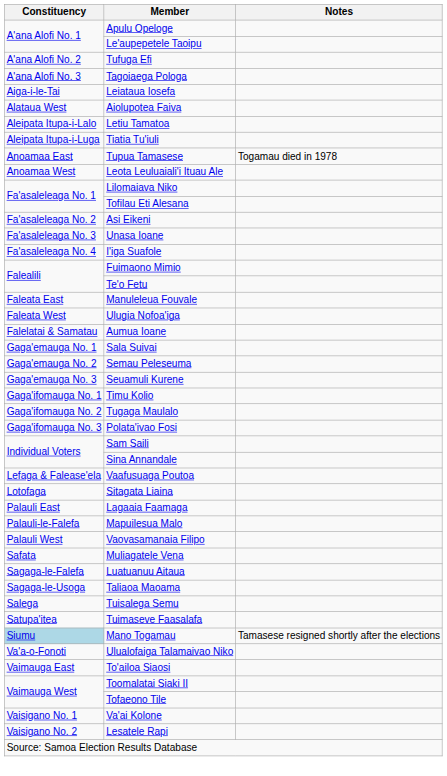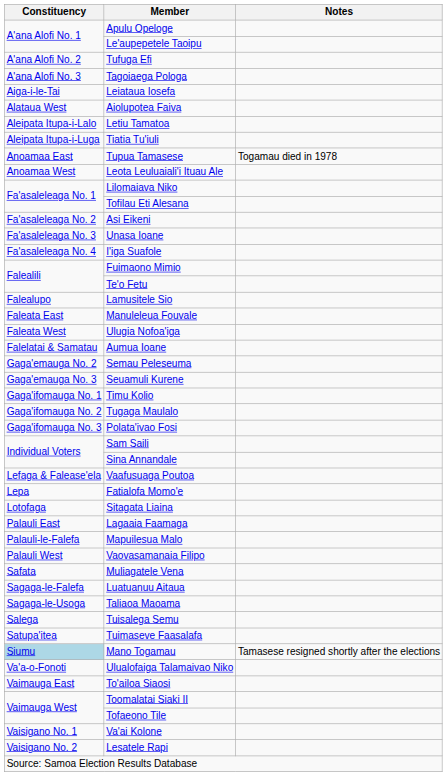 <table class="wikitable sortable">
 <tr>
 <th>Constituency</th>
 <th>Member</th>
 <th>Notes</th>
 </tr>
 <tr>
 <td rowspan=2><a href='#'>A'ana Alofi No. 1</a></td>
 <td><a href='#'>Apulu Opeloge</a></td>
 <td></td>
 </tr>
 <tr>
 <td><a href='#'>Le'aupepetele Taoipu</a></td>
 <td></td>
 </tr>
 <tr>
 <td><a href='#'>A'ana Alofi No. 2</a></td>
 <td><a href='#'>Tufuga Efi</a></td>
 <td></td>
 </tr>
 <tr>
 <td><a href='#'>A'ana Alofi No. 3</a></td>
 <td><a href='#'>Tagoiaega Pologa</a></td>
 <td></td>
 </tr>
 <tr>
 <td><a href='#'>Aiga-i-le-Tai</a></td>
 <td><a href='#'>Leiataua Iosefa</a></td>
 <td></td>
 </tr>
 <tr>
 <td><a href='#'>Alataua West</a></td>
 <td><a href='#'>Aiolupotea Faiva</a></td>
 <td></td>
 </tr>
 <tr>
 <td><a href='#'>Aleipata Itupa-i-Lalo</a></td>
 <td><a href='#'>Letiu Tamatoa</a></td>
 <td></td>
 </tr>
 <tr>
 <td><a href='#'>Aleipata Itupa-i-Luga</a></td>
 <td><a href='#'>Tiatia Tu'iuli</a></td>
 <td></td>
 </tr>
 <tr>
 <td><a href='#'>Anoamaa East</a></td>
 <td><a href='#'>Tupua Tamasese</a></td>
 <td>Togamau died in 1978</td>
 </tr>
 <tr>
 <td><a href='#'>Anoamaa West</a></td>
 <td><a href='#'>Leota Leuluaiali'i Ituau Ale</a></td>
 <td></td>
 </tr>
 <tr>
 <td rowspan=2><a href='#'>Fa'asaleleaga No. 1</a></td>
 <td><a href='#'>Lilomaiava Niko</a></td>
 <td></td>
 </tr>
 <tr>
 <td><a href='#'>Tofilau Eti Alesana</a></td>
 <td></td>
 </tr>
 <tr>
 <td><a href='#'>Fa'asaleleaga No. 2</a></td>
 <td><a href='#'>Asi Eikeni</a></td>
 <td></td>
 </tr>
 <tr>
 <td><a href='#'>Fa'asaleleaga No. 3</a></td>
 <td><a href='#'>Unasa Ioane</a></td>
 <td></td>
 </tr>
 <tr>
 <td><a href='#'>Fa'asaleleaga No. 4</a></td>
 <td><a href='#'>I'iga Suafole</a></td>
 <td></td>
 </tr>
 <tr>
 <td rowspan=2><a href='#'>Falealili</a></td>
 <td><a href='#'>Fuimaono Mimio</a></td>
 <td></td>
 </tr>
 <tr>
 <td><a href='#'>Te'o Fetu</a></td>
 <td></td>
 </tr>
 <tr>
+<td><a href='#'>Falealupo</a></td>
+<td><a href='#'>Lamusitele Sio</a></td>
+<td></td>
+</tr>
+<tr>
 <td><a href='#'>Faleata East</a></td>
 <td><a href='#'>Manuleleua Fouvale</a></td>
 <td></td>
 </tr>
 <tr>
 <td><a href='#'>Faleata West</a></td>
 <td><a href='#'>Ulugia Nofoa'iga</a></td>
 <td></td>
 </tr>
 <tr>
 <td><a href='#'>Falelatai & Samatau</a></td>
 <td><a href='#'>Aumua Ioane</a></td>
-<td></td>
-</tr>
-<tr>
-<td><a href='#'>Gaga'emauga No. 1</a></td>
-<td><a href='#'>Sala Suivai</a></td>
 <td></td>
 </tr>
 <tr>
 <td><a href='#'>Gaga'emauga No. 2</a></td>
 <td><a href='#'>Semau Peleseuma</a></td>
 <td></td>
 </tr>
 <tr>
 <td><a href='#'>Gaga'emauga No. 3</a></td>
 <td><a href='#'>Seuamuli Kurene</a></td>
 <td></td>
 </tr>
 <tr>
 <td><a href='#'>Gaga'ifomauga No. 1</a></td>
 <td><a href='#'>Timu Kolio</a></td>
 <td></td>
 </tr>
 <tr>
 <td><a href='#'>Gaga'ifomauga No. 2</a></td>
 <td><a href='#'>Tugaga Maulalo</a></td>
 <td></td>
 </tr>
 <tr>
 <td><a href='#'>Gaga'ifomauga No. 3</a></td>
 <td><a href='#'>Polata'ivao Fosi</a></td>
 <td></td>
 </tr>
 <tr>
 <td rowspan=2><a href='#'>Individual Voters</a></td>
 <td><a href='#'>Sam Saili</a></td>
 <td></td>
 </tr>
 <tr>
 <td><a href='#'>Sina Annandale</a></td>
 <td></td>
 </tr>
 <tr>
 <td><a href='#'>Lefaga & Falease'ela</a></td>
 <td><a href='#'>Vaafusuaga Poutoa</a></td>
+<td></td>
+</tr>
+<tr>
+<td><a href='#'>Lepa</a></td>
+<td><a href='#'>Fatialofa Momo'e</a></td>
 <td></td>
 </tr>
 <tr>
 <td><a href='#'>Lotofaga</a></td>
 <td><a href='#'>Sitagata Liaina</a></td>
 <td></td>
 </tr>
 <tr>
 <td><a href='#'>Palauli East</a></td>
 <td><a href='#'>Lagaaia Faamaga</a></td>
 <td></td>
 </tr>
 <tr>
 <td><a href='#'>Palauli-le-Falefa</a></td>
 <td><a href='#'>Mapuilesua Malo</a></td>
 <td></td>
 </tr>
 <tr>
 <td><a href='#'>Palauli West</a></td>
 <td><a href='#'>Vaovasamanaia Filipo</a></td>
 <td></td>
 </tr>
 <tr>
 <td><a href='#'>Safata</a></td>
 <td><a href='#'>Muliagatele Vena</a></td>
 <td></td>
 </tr>
 <tr>
 <td><a href='#'>Sagaga-le-Falefa</a></td>
 <td><a href='#'>Luatuanuu Aitaua</a></td>
 <td></td>
 </tr>
 <tr>
 <td><a href='#'>Sagaga-le-Usoga</a></td>
 <td><a href='#'>Taliaoa Maoama</a></td>
 <td></td>
 </tr>
 <tr>
 <td><a href='#'>Salega</a></td>
 <td><a href='#'>Tuisalega Semu</a></td>
 <td></td>
 </tr>
 <tr>
 <td><a href='#'>Satupa'itea</a></td>
 <td><a href='#'>Tuimaseve Faasalafa</a></td>
 <td></td>
 </tr>
 <tr>
 <td style="background: lightblue;"><a href='#'>Siumu</a></td>
 <td><a href='#'>Mano Togamau</a></td>
 <td>Tamasese resigned shortly after the elections</td>
 </tr>
 <tr>
 <td><a href='#'>Va'a-o-Fonoti</a></td>
 <td><a href='#'>Ulualofaiga Talamaivao Niko</a></td>
 <td></td>
 </tr>
 <tr>
 <td><a href='#'>Vaimauga East</a></td>
 <td><a href='#'>To'ailoa Siaosi</a></td>
 <td></td>
 </tr>
 <tr>
 <td rowspan=2><a href='#'>Vaimauga West</a></td>
 <td><a href='#'>Toomalatai Siaki II</a></td>
 <td></td>
 </tr>
 <tr>
 <td><a href='#'>Tofaeono Tile</a></td>
 <td></td>
 </tr>
 <tr>
 <td><a href='#'>Vaisigano No. 1</a></td>
 <td><a href='#'>Va'ai Kolone</a></td>
 <td></td>
 </tr>
 <tr>
 <td><a href='#'>Vaisigano No. 2</a></td>
 <td><a href='#'>Lesatele Rapi</a></td>
 <td></td>
 </tr>
 <tr class=sortbottom>
 <td colspan=3>Source: Samoa Election Results Database</td>
 </tr>
 </table>
